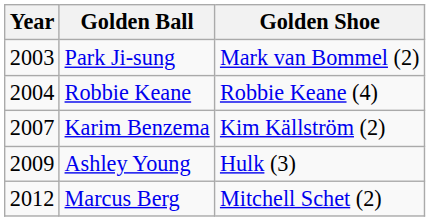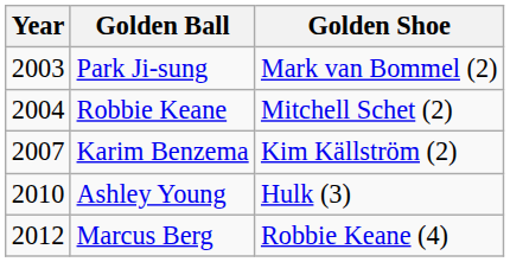 <table class="wikitable">
 <tr>
 <th>Year</th>
 <th>Golden Ball</th>
 <th>Golden Shoe</th>
 </tr>
 <tr>
 <td style="text-align:center;">2003</td>
 <td style="text-align:left;"> <a href='#'>Park Ji-sung</a></td>
 <td style="text-align:left;"> <a href='#'>Mark van Bommel</a> (2)</td>
 </tr>
 <tr>
 <td style="text-align:left;">2004</td>
 <td style="text-align:left;"> <a href='#'>Robbie Keane</a></td>
-<td style="text-align:left;"> <a href='#'>Robbie Keane</a> (4)</td>
+<td style="text-align:left;"> <a href='#'>Mitchell Schet</a> (2)</td>
 </tr>
 <tr>
 <td style="text-align:left;">2007</td>
 <td style="text-align:left;"> <a href='#'>Karim Benzema</a></td>
 <td style="text-align:left;"> <a href='#'>Kim Källström</a> (2)</td>
 </tr>
 <tr>
-<td style="text-align:left;">2009</td>
+<td style="text-align:left;">2010</td>
 <td style="text-align:left;"> <a href='#'>Ashley Young</a></td>
 <td style="text-align:left;"> <a href='#'>Hulk</a> (3)</td>
 </tr>
 <tr>
 <td style="text-align:left;">2012</td>
 <td style="text-align:left;"> <a href='#'>Marcus Berg</a></td>
-<td style="text-align:left;"> <a href='#'>Mitchell Schet</a> (2)</td>
+<td style="text-align:left;"> <a href='#'>Robbie Keane</a> (4)</td>
 </tr>
 </table>
